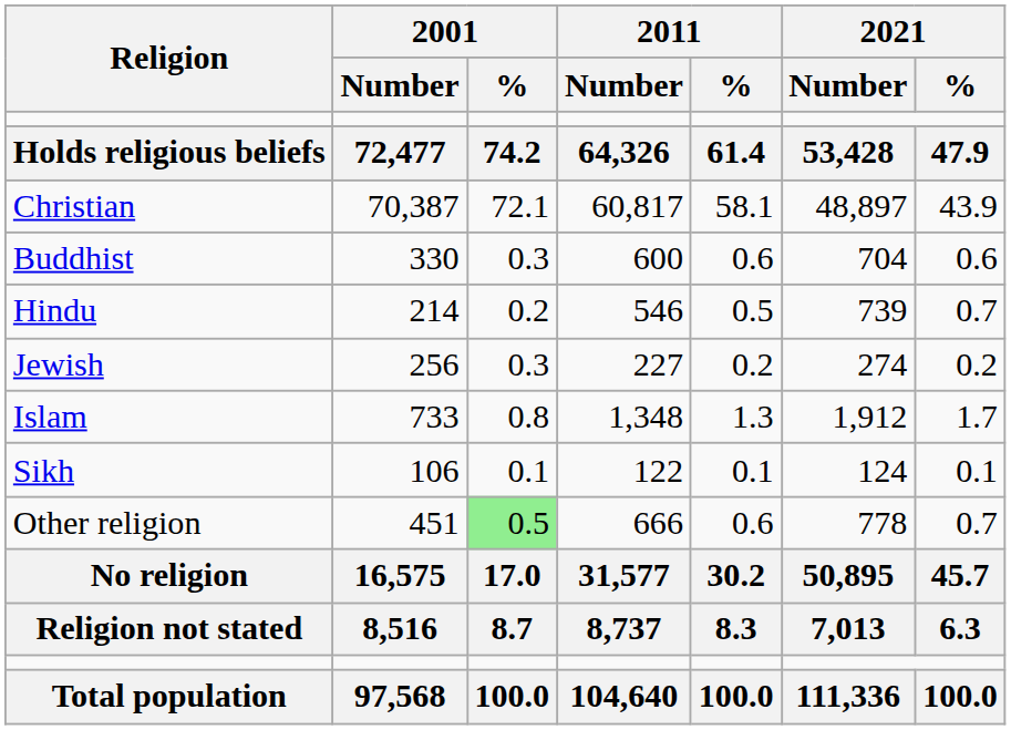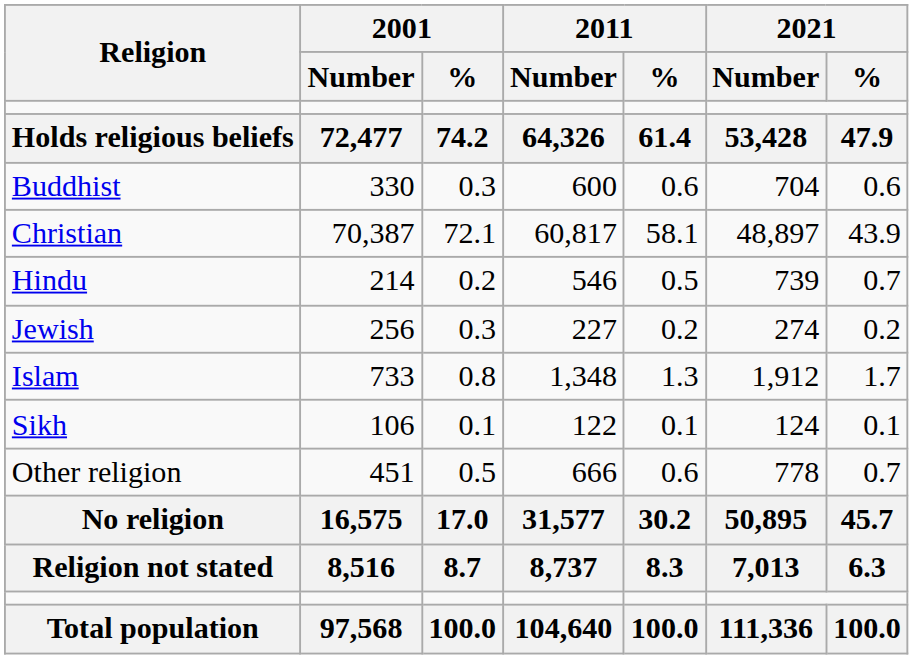 <table class="wikitable sortable mw-collapsible mw-collapsed">
 <tr>
 <th rowspan="2">Religion</th>
 <th colspan="2">2001</th>
 <th colspan="2">2011</th>
 <th colspan="2">2021</th>
 </tr>
 <tr>
 <th>Number</th>
 <th>%</th>
 <th>Number</th>
 <th>%</th>
 <th>Number</th>
 <th>%</th>
 </tr>
 <tr>
 <td></td>
 <td></td>
 <td></td>
 <td></td>
 <td></td>
 </tr>
 <tr>
 <th>Holds religious beliefs</th>
 <th>72,477</th>
 <th>74.2</th>
 <th>64,326</th>
 <th>61.4</th>
 <th>53,428</th>
 <th>47.9</th>
 </tr>
 <tr>
+<td> <a href='#'>Buddhist</a></td>
+<td align="right">330</td>
+<td align="right">0.3</td>
+<td align="right">600</td>
+<td align="right">0.6</td>
+<td align="right">704</td>
+<td align="right">0.6</td>
+</tr>
+<tr>
 <td> <a href='#'>Christian</a></td>
 <td align="right">70,387</td>
 <td align="right">72.1</td>
 <td align="right">60,817</td>
 <td align="right">58.1</td>
 <td align="right">48,897</td>
 <td align="right">43.9</td>
-</tr>
-<tr>
-<td> <a href='#'>Buddhist</a></td>
-<td align="right">330</td>
-<td align="right">0.3</td>
-<td align="right">600</td>
-<td align="right">0.6</td>
-<td align="right">704</td>
-<td align="right">0.6</td>
 </tr>
 <tr>
 <td> <a href='#'>Hindu</a></td>
 <td align="right">214</td>
 <td align="right">0.2</td>
 <td align="right">546</td>
 <td align="right">0.5</td>
 <td align="right">739</td>
 <td align="right">0.7</td>
 </tr>
 <tr>
 <td> <a href='#'>Jewish</a></td>
 <td align="right">256</td>
 <td align="right">0.3</td>
 <td align="right">227</td>
 <td align="right">0.2</td>
 <td align="right">274</td>
 <td align="right">0.2</td>
 </tr>
 <tr>
 <td> <a href='#'>Islam</a></td>
 <td align="right">733</td>
 <td align="right">0.8</td>
 <td align="right">1,348</td>
 <td align="right">1.3</td>
 <td align="right">1,912</td>
 <td align="right">1.7</td>
 </tr>
 <tr>
 <td> <a href='#'>Sikh</a></td>
 <td align="right">106</td>
 <td align="right">0.1</td>
 <td align="right">122</td>
 <td align="right">0.1</td>
 <td align="right">124</td>
 <td align="right">0.1</td>
 </tr>
 <tr>
 <td>Other religion</td>
 <td align="right">451</td>
-<td align="right" style="background: lightgreen;">0.5</td>
+<td align="right">0.5</td>
 <td align="right">666</td>
 <td align="right">0.6</td>
 <td align="right">778</td>
 <td align="right">0.7</td>
 </tr>
 <tr>
 <th>No religion</th>
 <th align="right">16,575</th>
 <th align="right">17.0</th>
 <th align="right">31,577</th>
 <th align="right">30.2</th>
 <th align="right">50,895</th>
 <th align="right">45.7</th>
 </tr>
 <tr>
 <th>Religion not stated</th>
 <th align="right">8,516</th>
 <th align="right">8.7</th>
 <th align="right">8,737</th>
 <th align="right">8.3</th>
 <th align="right">7,013</th>
 <th align="right">6.3</th>
 </tr>
 <tr>
 <td></td>
 <td></td>
 <td></td>
 <td></td>
 <td></td>
 </tr>
 <tr>
 <th>Total population</th>
 <th align="right">97,568</th>
 <th align="right">100.0</th>
 <th align="right">104,640</th>
 <th align="right">100.0</th>
 <th align="right">111,336</th>
 <th align="right">100.0</th>
 </tr>
 </table>
